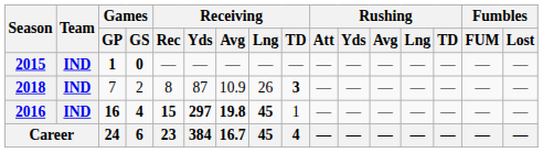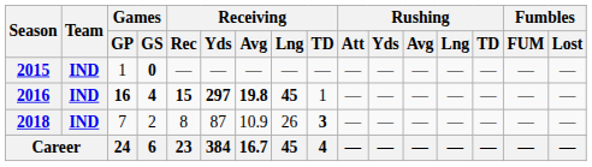 <table class=wikitable style="text-align:center;">
 <tr>
 <th rowspan="2">Season</th>
 <th rowspan="2">Team</th>
 <th colspan="2">Games</th>
 <th colspan="5">Receiving</th>
 <th colspan="5">Rushing</th>
 <th colspan="2">Fumbles</th>
 </tr>
 <tr>
 <th>GP</th>
 <th>GS</th>
 <th>Rec</th>
 <th>Yds</th>
 <th>Avg</th>
 <th>Lng</th>
 <th>TD</th>
 <th>Att</th>
 <th>Yds</th>
 <th>Avg</th>
 <th>Lng</th>
 <th>TD</th>
 <th>FUM</th>
 <th>Lost</th>
 </tr>
 <tr>
 <th><a href='#'>2015</a></th>
 <th><a href='#'>IND</a></th>
-<td><strong>1</strong></td>
+<td>1</td>
 <td><strong>0</strong></td>
 <td>—</td>
 <td>—</td>
 <td>—</td>
 <td>—</td>
 <td>—</td>
+<td>—</td>
+<td>—</td>
+<td>—</td>
+<td>—</td>
+<td>—</td>
+<td>—</td>
+<td>—</td>
+</tr>
+<tr>
+<th><a href='#'>2016</a></th>
+<th><a href='#'>IND</a></th>
+<td><strong>16</strong></td>
+<td><strong>4</strong></td>
+<td><strong>15</strong></td>
+<td><strong>297</strong></td>
+<td><strong>19.8</strong></td>
+<td><strong>45</strong></td>
+<td>1</td>
 <td>—</td>
 <td>—</td>
 <td>—</td>
 <td>—</td>
 <td>—</td>
 <td>—</td>
 <td>—</td>
 </tr>
 <tr>
 <th><a href='#'>2018</a></th>
 <th><a href='#'>IND</a></th>
 <td>7</td>
 <td>2</td>
 <td>8</td>
 <td>87</td>
 <td>10.9</td>
 <td>26</td>
 <td><strong>3</strong></td>
 <td>—</td>
 <td>—</td>
 <td>—</td>
 <td>—</td>
 <td>—</td>
 <td>—</td>
 <td>—</td>
 </tr>
 <tr>
-<th><a href='#'>2016</a></th>
-<th><a href='#'>IND</a></th>
-<td><strong>16</strong></td>
-<td><strong>4</strong></td>
-<td><strong>15</strong></td>
-<td><strong>297</strong></td>
-<td><strong>19.8</strong></td>
-<td><strong>45</strong></td>
-<td>1</td>
-<td>—</td>
-<td>—</td>
-<td>—</td>
-<td>—</td>
-<td>—</td>
-<td>—</td>
-<td>—</td>
-</tr>
-<tr>
 <th colspan="2">Career</th>
 <th>24</th>
 <th>6</th>
 <th>23</th>
 <th>384</th>
 <th>16.7</th>
 <th>45</th>
 <th>4</th>
 <th>—</th>
 <th>—</th>
 <th>—</th>
 <th>—</th>
 <th>—</th>
 <th>—</th>
 <th>—</th>
 </tr>
 </table>
